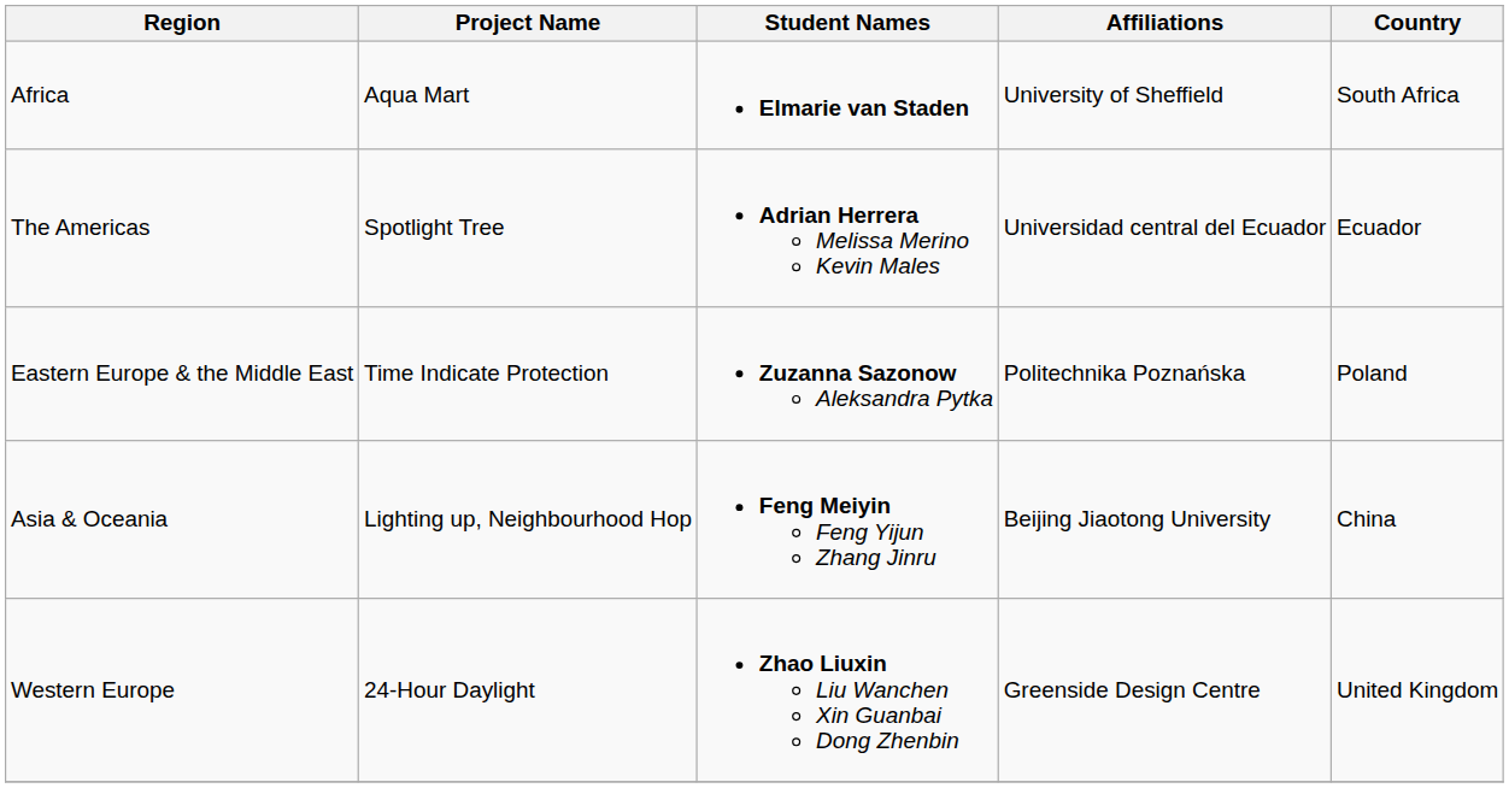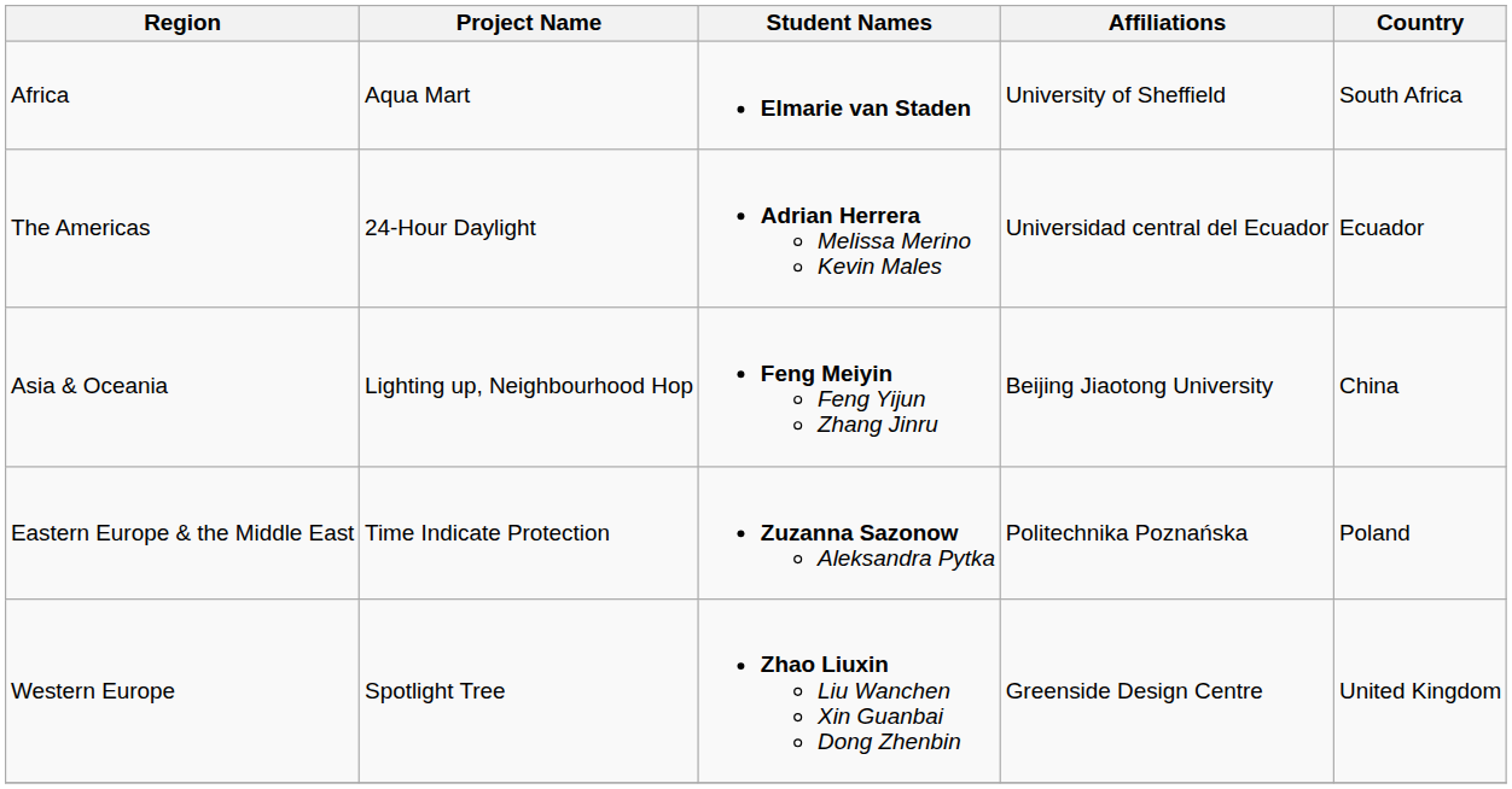 <table class="wikitable">
 <tr>
 <th>Region</th>
 <th>Project Name</th>
 <th>Student Names</th>
 <th>Affiliations</th>
 <th>Country</th>
 </tr>
 <tr>
 <td>Africa</td>
 <td>Aqua Mart</td>
 <td><br><ul><li><strong>Elmarie van Staden</strong></li></ul></td>
 <td>University of Sheffield</td>
 <td>South Africa</td>
 </tr>
 <tr>
 <td>The Americas</td>
-<td>Spotlight Tree</td>
+<td>24-Hour Daylight</td>
 <td><br><ul><li><strong>Adrian Herrera</strong><ul><li><em>Melissa Merino</em></li><li><em>Kevin Males</em></li></ul></li></ul></td>
 <td>Universidad central del Ecuador</td>
 <td>Ecuador</td>
+</tr>
+<tr>
+<td>Asia & Oceania</td>
+<td>Lighting up, Neighbourhood Hop</td>
+<td><br><ul><li><strong>Feng Meiyin</strong><ul><li><em>Feng Yijun</em></li><li><em>Zhang Jinru</em></li></ul></li></ul></td>
+<td>Beijing Jiaotong University</td>
+<td>China</td>
 </tr>
 <tr>
 <td>Eastern Europe & the Middle East</td>
 <td>Time Indicate Protection</td>
 <td><br><ul><li><strong>Zuzanna Sazonow</strong><ul><li><em>Aleksandra Pytka</em></li></ul></li></ul></td>
 <td>Politechnika Poznańska</td>
 <td>Poland</td>
 </tr>
 <tr>
-<td>Asia & Oceania</td>
-<td>Lighting up, Neighbourhood Hop</td>
-<td><br><ul><li><strong>Feng Meiyin</strong><ul><li><em>Feng Yijun</em></li><li><em>Zhang Jinru</em></li></ul></li></ul></td>
-<td>Beijing Jiaotong University</td>
-<td>China</td>
-</tr>
-<tr>
 <td>Western Europe</td>
-<td>24-Hour Daylight</td>
+<td>Spotlight Tree</td>
 <td><br><ul><li><strong>Zhao Liuxin</strong><ul><li><em>Liu Wanchen</em></li><li><em>Xin Guanbai</em></li><li><em>Dong Zhenbin</em></li></ul></li></ul></td>
 <td>Greenside Design Centre</td>
 <td>United Kingdom</td>
 </tr>
 <tr>
 </tr>
 </table>
